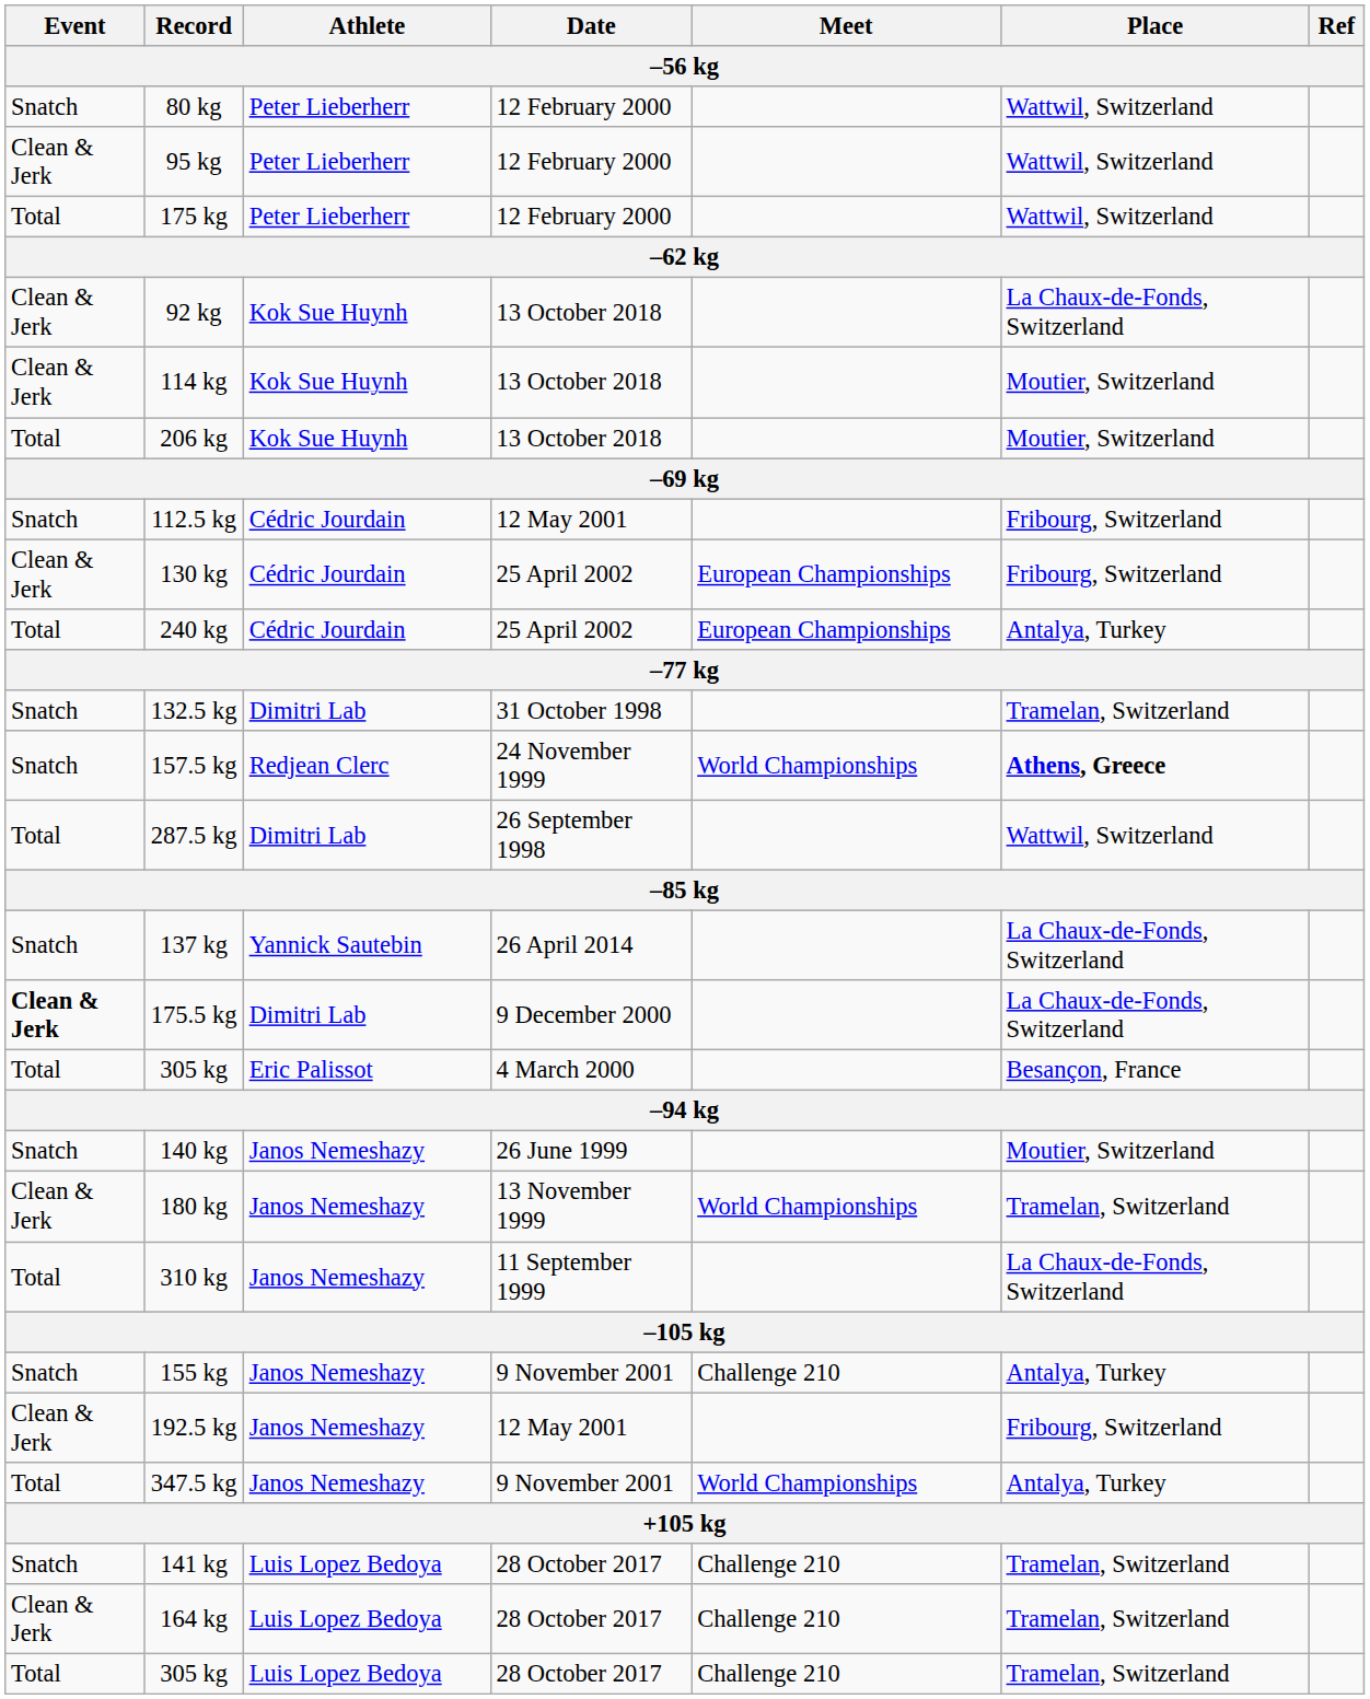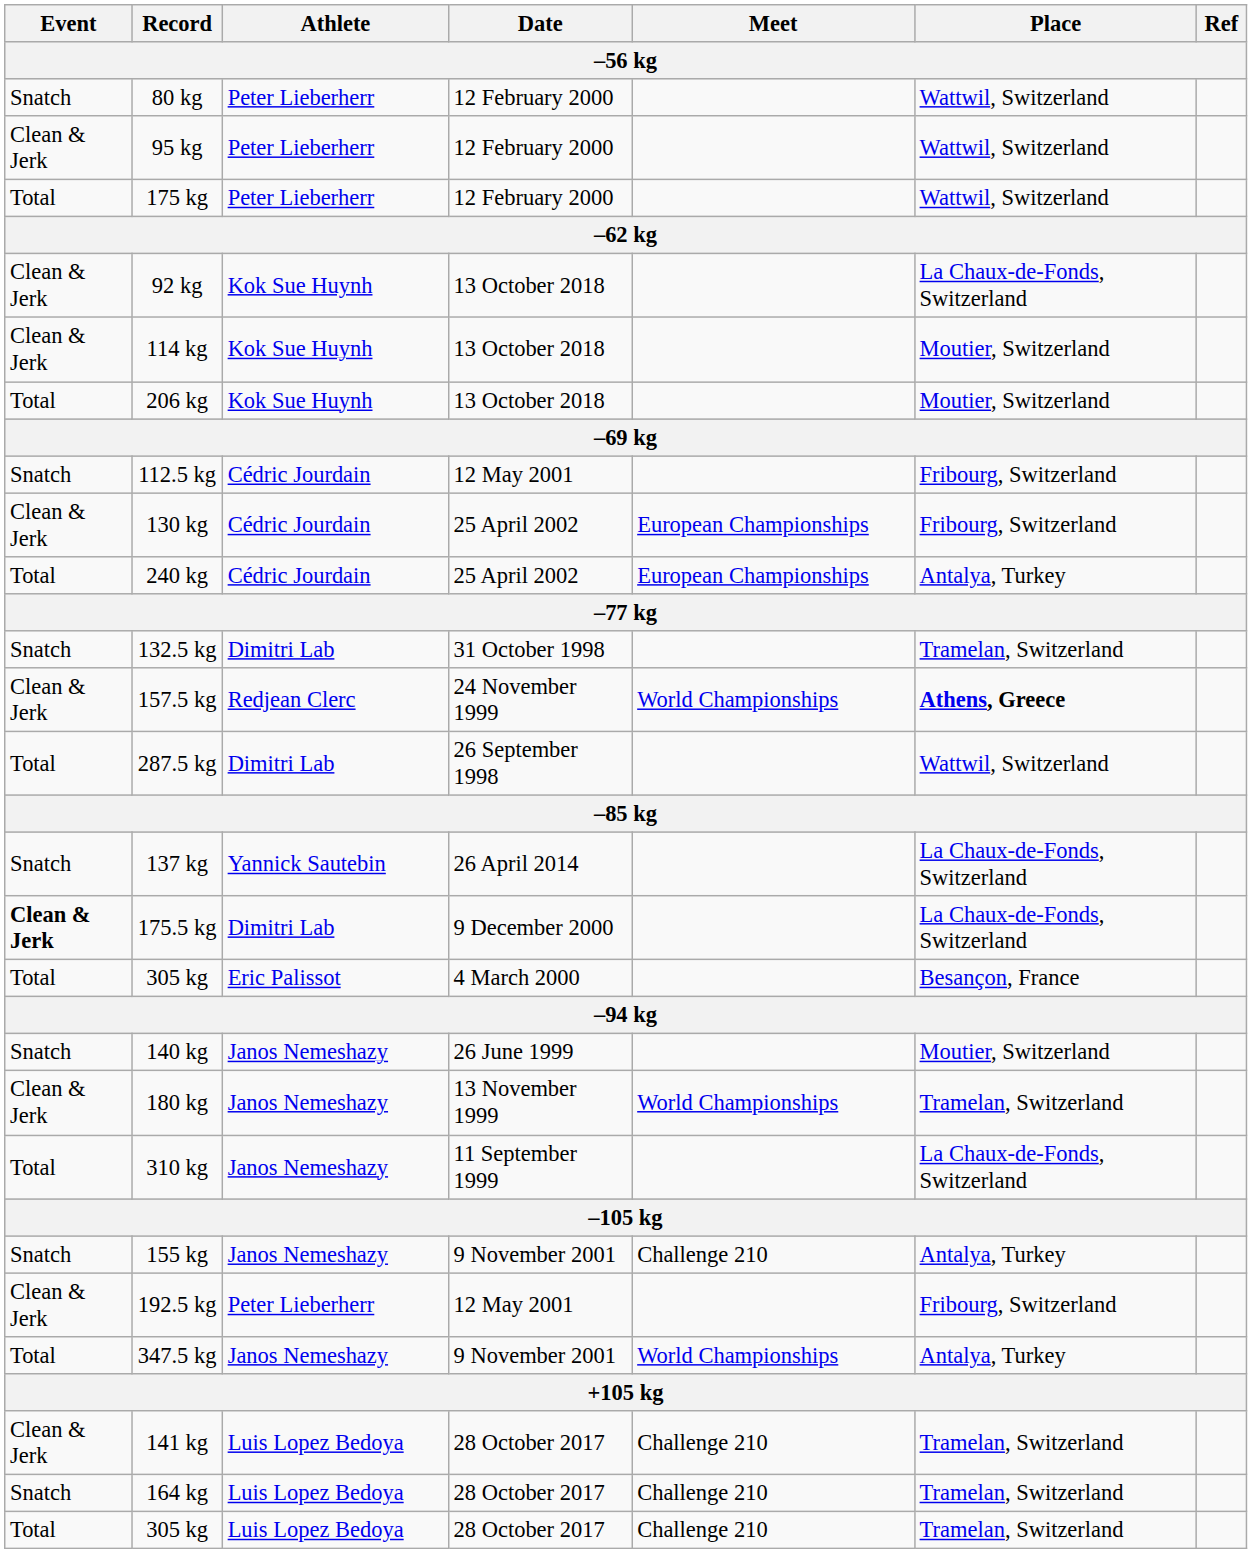 <table class="wikitable" style="font-size:95%; width: 95%;">
 <tr>
 <th width=9%>Event</th>
 <th width=6%>Record</th>
 <th width=16%>Athlete</th>
 <th width=13%>Date</th>
 <th width=20%>Meet</th>
 <th width=20%>Place</th>
 <th width=3%>Ref</th>
 </tr>
 <tr bgcolor="#DDDDDD">
 <th colspan="7">–56 kg</th>
 </tr>
 <tr>
 <td>Snatch</td>
 <td align=center>80 kg</td>
 <td><a href='#'>Peter Lieberherr</a></td>
 <td>12 February 2000</td>
 <td></td>
 <td><a href='#'>Wattwil</a>, Switzerland</td>
 <td></td>
 </tr>
 <tr>
 <td>Clean & Jerk</td>
 <td align=center>95 kg</td>
 <td><a href='#'>Peter Lieberherr</a></td>
 <td>12 February 2000</td>
 <td></td>
 <td><a href='#'>Wattwil</a>, Switzerland</td>
 <td></td>
 </tr>
 <tr>
 <td>Total</td>
 <td align=center>175 kg</td>
 <td><a href='#'>Peter Lieberherr</a></td>
 <td>12 February 2000</td>
 <td></td>
 <td><a href='#'>Wattwil</a>, Switzerland</td>
 <td></td>
 </tr>
 <tr bgcolor="#DDDDDD">
 <th colspan="7">–62 kg</th>
 </tr>
 <tr>
 <td>Clean & Jerk</td>
 <td align=center>92 kg</td>
 <td><a href='#'>Kok Sue Huynh</a></td>
 <td>13 October 2018</td>
 <td></td>
 <td><a href='#'>La Chaux-de-Fonds</a>, Switzerland</td>
 <td></td>
 </tr>
 <tr>
 <td>Clean & Jerk</td>
 <td align=center>114 kg</td>
 <td><a href='#'>Kok Sue Huynh</a></td>
 <td>13 October 2018</td>
 <td></td>
 <td><a href='#'>Moutier</a>, Switzerland</td>
 <td></td>
 </tr>
 <tr>
 <td>Total</td>
 <td align=center>206 kg</td>
 <td><a href='#'>Kok Sue Huynh</a></td>
 <td>13 October 2018</td>
 <td></td>
 <td><a href='#'>Moutier</a>, Switzerland</td>
 <td></td>
 </tr>
 <tr bgcolor="#DDDDDD">
 <th colspan="7">–69 kg</th>
 </tr>
 <tr>
 <td>Snatch</td>
 <td align=center>112.5 kg</td>
 <td><a href='#'>Cédric Jourdain</a></td>
 <td>12 May 2001</td>
 <td></td>
 <td><a href='#'>Fribourg</a>, Switzerland</td>
 <td></td>
 </tr>
 <tr>
 <td>Clean & Jerk</td>
 <td align=center>130 kg</td>
 <td><a href='#'>Cédric Jourdain</a></td>
 <td>25 April 2002</td>
 <td><a href='#'>European Championships</a></td>
 <td><a href='#'>Fribourg</a>, Switzerland</td>
 <td></td>
 </tr>
 <tr>
 <td>Total</td>
 <td align=center>240 kg</td>
 <td><a href='#'>Cédric Jourdain</a></td>
 <td>25 April 2002</td>
 <td><a href='#'>European Championships</a></td>
 <td><a href='#'>Antalya</a>, Turkey</td>
 <td></td>
 </tr>
 <tr bgcolor="#DDDDDD">
 <th colspan="7">–77 kg</th>
 </tr>
 <tr>
 <td>Snatch</td>
 <td align=center>132.5 kg</td>
 <td><a href='#'>Dimitri Lab</a></td>
 <td>31 October 1998</td>
 <td></td>
 <td><a href='#'>Tramelan</a>, Switzerland</td>
 <td></td>
 </tr>
 <tr>
-<td>Snatch</td>
+<td>Clean & Jerk</td>
 <td align=center>157.5 kg</td>
 <td><a href='#'>Redjean Clerc</a></td>
 <td>24 November 1999</td>
 <td><a href='#'>World Championships</a></td>
 <td><strong><a href='#'>Athens</a>, Greece</strong></td>
 <td></td>
 </tr>
 <tr>
 <td>Total</td>
 <td align=center>287.5 kg</td>
 <td><a href='#'>Dimitri Lab</a></td>
 <td>26 September 1998</td>
 <td></td>
 <td><a href='#'>Wattwil</a>, Switzerland</td>
 <td></td>
 </tr>
 <tr bgcolor="#DDDDDD">
 <th colspan="7">–85 kg</th>
 </tr>
 <tr>
 <td>Snatch</td>
 <td align=center>137 kg</td>
 <td><a href='#'>Yannick Sautebin</a></td>
 <td>26 April 2014</td>
 <td></td>
 <td><a href='#'>La Chaux-de-Fonds</a>, Switzerland</td>
 <td></td>
 </tr>
 <tr>
 <td><strong>Clean & Jerk</strong></td>
 <td align=center>175.5 kg</td>
 <td><a href='#'>Dimitri Lab</a></td>
 <td>9 December 2000</td>
 <td></td>
 <td><a href='#'>La Chaux-de-Fonds</a>, Switzerland</td>
 <td></td>
 </tr>
 <tr>
 <td>Total</td>
 <td align=center>305 kg</td>
 <td><a href='#'>Eric Palissot</a></td>
 <td>4 March 2000</td>
 <td></td>
 <td><a href='#'>Besançon</a>, France</td>
 <td></td>
 </tr>
 <tr bgcolor="#DDDDDD">
 <th colspan="7">–94 kg</th>
 </tr>
 <tr>
 <td>Snatch</td>
 <td align=center>140 kg</td>
 <td><a href='#'>Janos Nemeshazy</a></td>
 <td>26 June 1999</td>
 <td></td>
 <td><a href='#'>Moutier</a>, Switzerland</td>
 <td></td>
 </tr>
 <tr>
 <td>Clean & Jerk</td>
 <td align=center>180 kg</td>
 <td><a href='#'>Janos Nemeshazy</a></td>
 <td>13 November 1999</td>
 <td><a href='#'>World Championships</a></td>
 <td><a href='#'>Tramelan</a>, Switzerland</td>
 <td></td>
 </tr>
 <tr>
 <td>Total</td>
 <td align=center>310 kg</td>
 <td><a href='#'>Janos Nemeshazy</a></td>
 <td>11 September 1999</td>
 <td></td>
 <td><a href='#'>La Chaux-de-Fonds</a>, Switzerland</td>
 <td></td>
 </tr>
 <tr bgcolor="#DDDDDD">
 <th colspan="7">–105 kg</th>
 </tr>
 <tr>
 <td>Snatch</td>
 <td align=center>155 kg</td>
 <td><a href='#'>Janos Nemeshazy</a></td>
 <td>9 November 2001</td>
 <td>Challenge 210</td>
 <td><a href='#'>Antalya</a>, Turkey</td>
 <td></td>
 </tr>
 <tr>
 <td>Clean & Jerk</td>
 <td align=center>192.5 kg</td>
-<td><a href='#'>Janos Nemeshazy</a></td>
+<td><a href='#'>Peter Lieberherr</a></td>
 <td>12 May 2001</td>
 <td></td>
 <td><a href='#'>Fribourg</a>, Switzerland</td>
 <td></td>
 </tr>
 <tr>
 <td>Total</td>
 <td align=center>347.5 kg</td>
 <td><a href='#'>Janos Nemeshazy</a></td>
 <td>9 November 2001</td>
 <td><a href='#'>World Championships</a></td>
 <td><a href='#'>Antalya</a>, Turkey</td>
 <td></td>
 </tr>
 <tr bgcolor="#DDDDDD">
 <th colspan="7">+105 kg</th>
 </tr>
 <tr>
-<td>Snatch</td>
+<td>Clean & Jerk</td>
 <td align=center>141 kg</td>
 <td><a href='#'>Luis Lopez Bedoya</a></td>
 <td>28 October 2017</td>
 <td>Challenge 210</td>
 <td><a href='#'>Tramelan</a>, Switzerland</td>
 <td></td>
 </tr>
 <tr>
-<td>Clean & Jerk</td>
+<td>Snatch</td>
 <td align=center>164 kg</td>
 <td><a href='#'>Luis Lopez Bedoya</a></td>
 <td>28 October 2017</td>
 <td>Challenge 210</td>
 <td><a href='#'>Tramelan</a>, Switzerland</td>
 <td></td>
 </tr>
 <tr>
 <td>Total</td>
 <td align=center>305 kg</td>
 <td><a href='#'>Luis Lopez Bedoya</a></td>
 <td>28 October 2017</td>
 <td>Challenge 210</td>
 <td><a href='#'>Tramelan</a>, Switzerland</td>
 <td></td>
 </tr>
 </table>
